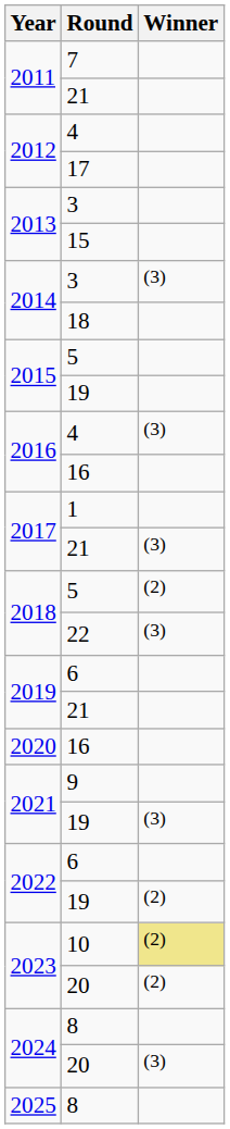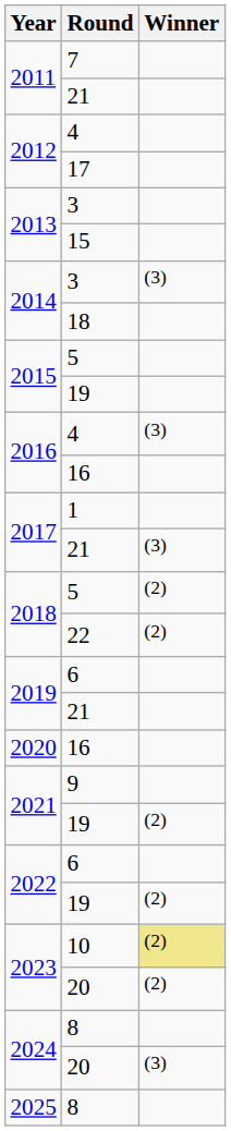 <table class="wikitable sortable">
 <tr>
 <th>Year</th>
 <th>Round</th>
 <th>Winner</th>
 </tr>
 <tr>
 <td rowspan="2"><a href='#'>2011</a></td>
 <td>7</td>
 <td> </td>
 </tr>
 <tr>
 <td>21</td>
 <td>  </td>
 </tr>
 <tr>
 <td rowspan="2"><a href='#'>2012</a></td>
 <td>4</td>
 <td>  </td>
 </tr>
 <tr>
 <td>17</td>
 <td> <em></em></td>
 </tr>
 <tr>
 <td rowspan="2"><a href='#'>2013</a></td>
 <td>3</td>
 <td> </td>
 </tr>
 <tr>
 <td>15</td>
 <td> </td>
 </tr>
 <tr>
 <td rowspan="2"><a href='#'>2014</a></td>
 <td>3</td>
 <td> <em></em> <sup>(3)</sup></td>
 </tr>
 <tr>
 <td>18</td>
 <td> </td>
 </tr>
 <tr>
 <td rowspan="2"><a href='#'>2015</a></td>
 <td>5</td>
 <td> </td>
 </tr>
 <tr>
 <td>19</td>
 <td> </td>
 </tr>
 <tr>
 <td rowspan="2"><a href='#'>2016</a></td>
 <td>4</td>
 <td>  <sup>(3)</sup></td>
 </tr>
 <tr>
 <td>16</td>
 <td> </td>
 </tr>
 <tr>
 <td rowspan="2"><a href='#'>2017</a></td>
 <td>1</td>
 <td> </td>
 </tr>
 <tr>
 <td>21</td>
 <td>  <sup>(3)</sup></td>
 </tr>
 <tr>
 <td rowspan="2"><a href='#'>2018</a></td>
 <td>5</td>
 <td>  <sup>(2)</sup></td>
 </tr>
 <tr>
 <td>22</td>
-<td>  <sup>(3)</sup></td>
+<td>  <sup>(2)</sup></td>
 </tr>
 <tr>
 <td rowspan="2"><a href='#'>2019</a></td>
 <td>6</td>
 <td> </td>
 </tr>
 <tr>
 <td>21</td>
 <td> </td>
 </tr>
 <tr>
 <td><a href='#'>2020</a></td>
 <td>16</td>
 <td> </td>
 </tr>
 <tr>
 <td rowspan="2"><a href='#'>2021</a></td>
 <td>9</td>
 <td> </td>
 </tr>
 <tr>
 <td>19</td>
-<td>  <sup>(3)</sup></td>
+<td>  <sup>(2)</sup></td>
 </tr>
 <tr>
 <td rowspan="2"><a href='#'>2022</a></td>
 <td>6</td>
 <td> </td>
 </tr>
 <tr>
 <td>19</td>
 <td>  <sup>(2)</sup></td>
 </tr>
 <tr>
 <td rowspan="2"><a href='#'>2023</a></td>
 <td>10</td>
 <td style="background: khaki;">  <sup>(2)</sup></td>
 </tr>
 <tr>
 <td>20</td>
 <td>  <sup>(2)</sup></td>
 </tr>
 <tr>
 <td rowspan="2"><a href='#'>2024</a></td>
 <td>8</td>
 <td> </td>
 </tr>
 <tr>
 <td>20</td>
 <td> <em></em> <sup>(3)</sup></td>
 </tr>
 <tr>
 <td rowspan="2"><a href='#'>2025</a></td>
 <td>8</td>
 <td> </td>
 </tr>
 </table>
